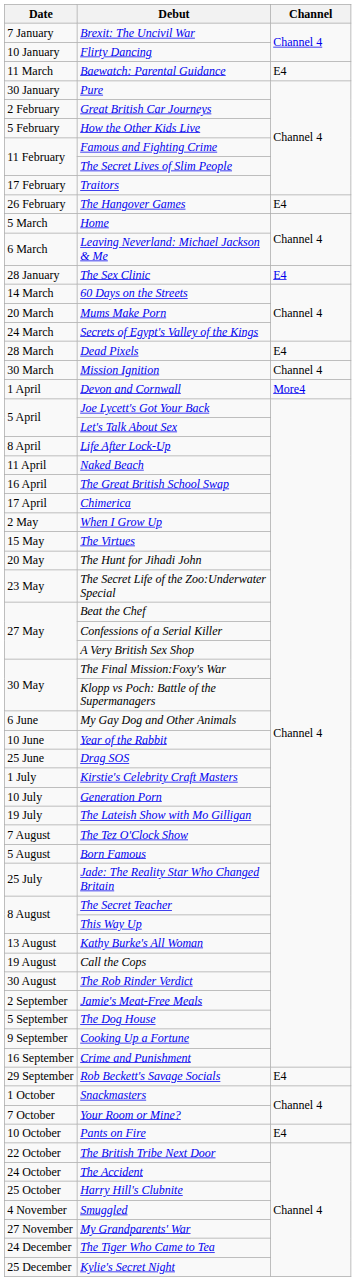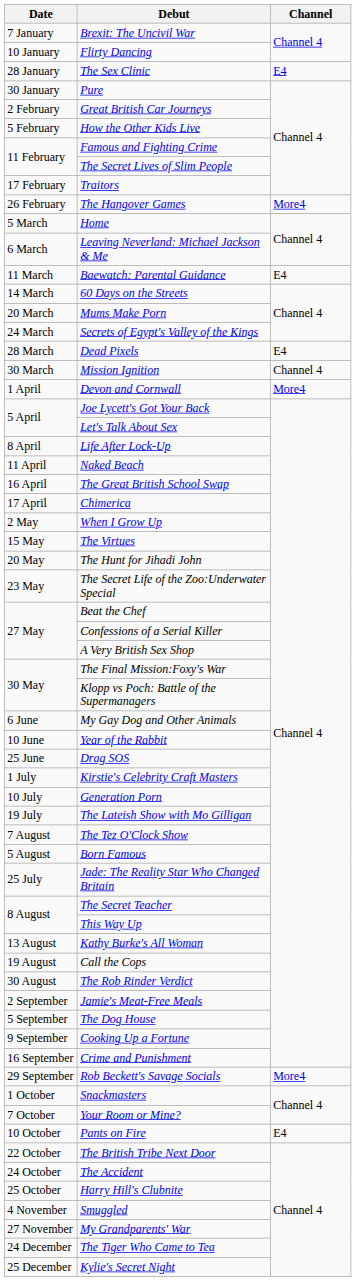 <table class="wikitable">
 <tr>
 <th width=90>Date</th>
 <th width=250>Debut</th>
 <th width=100>Channel</th>
 </tr>
 <tr>
 <td>7 January</td>
 <td><em><a href='#'>Brexit: The Uncivil War</a></em></td>
 <td rowspan="2"><a href='#'>Channel 4</a></td>
 </tr>
 <tr>
 <td>10 January</td>
 <td><em><a href='#'>Flirty Dancing</a></em></td>
 </tr>
 <tr>
-<td>11 March</td>
-<td><em><a href='#'>Baewatch: Parental Guidance</a></em></td>
-<td>E4</td>
+<td>28 January</td>
+<td><em><a href='#'>The Sex Clinic</a></em></td>
+<td><a href='#'>E4</a></td>
 </tr>
 <tr>
 <td>30 January</td>
 <td><em><a href='#'>Pure</a></em></td>
 <td rowspan=6>Channel 4</td>
 </tr>
 <tr>
 <td>2 February</td>
 <td><em><a href='#'>Great British Car Journeys</a></em></td>
 </tr>
 <tr>
 <td>5 February</td>
 <td><em><a href='#'>How the Other Kids Live</a></em></td>
 </tr>
 <tr>
 <td rowspan=2>11 February</td>
 <td><em><a href='#'>Famous and Fighting Crime</a></em></td>
 </tr>
 <tr>
 <td><em><a href='#'>The Secret Lives of Slim People</a></em></td>
 </tr>
 <tr>
 <td>17 February</td>
 <td><em><a href='#'>Traitors</a></em></td>
 </tr>
 <tr>
 <td>26 February</td>
 <td><em><a href='#'>The Hangover Games</a></em></td>
-<td>E4</td>
+<td><a href='#'>More4</a></td>
 </tr>
 <tr>
 <td>5 March</td>
 <td><em><a href='#'>Home</a></em></td>
 <td rowspan=2>Channel 4</td>
 </tr>
 <tr>
 <td>6 March</td>
 <td><em><a href='#'>Leaving Neverland: Michael Jackson & Me</a></em></td>
 </tr>
 <tr>
-<td>28 January</td>
-<td><em><a href='#'>The Sex Clinic</a></em></td>
-<td><a href='#'>E4</a></td>
+<td>11 March</td>
+<td><em><a href='#'>Baewatch: Parental Guidance</a></em></td>
+<td>E4</td>
 </tr>
 <tr>
 <td>14 March</td>
 <td><em><a href='#'>60 Days on the Streets</a></em></td>
 <td rowspan=3>Channel 4</td>
 </tr>
 <tr>
 <td>20 March</td>
 <td><em><a href='#'>Mums Make Porn</a></em></td>
 </tr>
 <tr>
 <td>24 March</td>
 <td><em><a href='#'>Secrets of Egypt's Valley of the Kings</a></em></td>
 </tr>
 <tr>
 <td>28 March</td>
 <td><em><a href='#'>Dead Pixels</a></em></td>
 <td>E4</td>
 </tr>
 <tr>
 <td>30 March</td>
 <td><em><a href='#'>Mission Ignition</a></em></td>
 <td>Channel 4</td>
 </tr>
 <tr>
 <td>1 April</td>
 <td><em><a href='#'>Devon and Cornwall</a></em></td>
 <td><a href='#'>More4</a></td>
 </tr>
 <tr>
 <td rowspan=2>5 April</td>
 <td><em><a href='#'>Joe Lycett's Got Your Back</a></em></td>
 <td rowspan=33>Channel 4</td>
 </tr>
 <tr>
 <td><em><a href='#'>Let's Talk About Sex</a></em></td>
 </tr>
 <tr>
 <td>8 April</td>
 <td><em><a href='#'>Life After Lock-Up</a></em></td>
 </tr>
 <tr>
 <td>11 April</td>
 <td><em><a href='#'>Naked Beach</a></em></td>
 </tr>
 <tr>
 <td>16 April</td>
 <td><em><a href='#'>The Great British School Swap</a></em></td>
 </tr>
 <tr>
 <td>17 April</td>
 <td><em><a href='#'>Chimerica</a></em></td>
 </tr>
 <tr>
 <td>2 May</td>
 <td><em><a href='#'>When I Grow Up</a></em></td>
 </tr>
 <tr>
 <td>15 May</td>
 <td><em><a href='#'>The Virtues</a></em></td>
 </tr>
 <tr>
 <td>20 May</td>
 <td><em>The Hunt for Jihadi John</em></td>
 </tr>
 <tr>
 <td>23 May</td>
 <td><em>The Secret Life of the Zoo:Underwater Special</em></td>
 </tr>
 <tr>
 <td rowspan="3">27 May</td>
 <td><em>Beat the Chef</em></td>
 </tr>
 <tr>
 <td><em>Confessions of a Serial Killer</em></td>
 </tr>
 <tr>
 <td><em>A Very British Sex Shop</em></td>
 </tr>
 <tr>
 <td rowspan="2">30 May</td>
 <td><em>The Final Mission:Foxy's War</em></td>
 </tr>
 <tr>
 <td><em>Klopp vs Poch: Battle of the Supermanagers</em></td>
 </tr>
 <tr>
 <td>6 June</td>
 <td><em>My Gay Dog and Other Animals</em></td>
 </tr>
 <tr>
 <td>10 June</td>
 <td><em><a href='#'>Year of the Rabbit</a></em></td>
 </tr>
 <tr>
 <td>25 June</td>
 <td><em><a href='#'>Drag SOS</a></em></td>
 </tr>
 <tr>
 <td>1 July</td>
 <td><em><a href='#'>Kirstie's Celebrity Craft Masters</a></em></td>
 </tr>
 <tr>
 <td>10 July</td>
 <td><em><a href='#'>Generation Porn</a></em></td>
 </tr>
 <tr>
 <td>19 July</td>
 <td><em><a href='#'>The Lateish Show with Mo Gilligan</a></em></td>
 </tr>
 <tr>
 <td>7 August</td>
 <td><em><a href='#'>The Tez O'Clock Show</a></em></td>
 </tr>
 <tr>
 <td>5 August</td>
 <td><em><a href='#'>Born Famous</a></em></td>
 </tr>
 <tr>
 <td>25 July</td>
 <td><em><a href='#'>Jade: The Reality Star Who Changed Britain</a></em></td>
 </tr>
 <tr>
 <td rowspan="2">8 August</td>
 <td><em><a href='#'>The Secret Teacher</a></em></td>
 </tr>
 <tr>
 <td><em><a href='#'>This Way Up</a></em></td>
 </tr>
 <tr>
 <td>13 August</td>
 <td><em><a href='#'>Kathy Burke's All Woman</a></em></td>
 </tr>
 <tr>
 <td>19 August</td>
 <td><em>Call the Cops</em></td>
 </tr>
 <tr>
 <td>30 August</td>
 <td><em><a href='#'>The Rob Rinder Verdict</a></em></td>
 </tr>
 <tr>
 <td>2 September</td>
 <td><em><a href='#'>Jamie's Meat-Free Meals</a></em></td>
 </tr>
 <tr>
 <td>5 September</td>
 <td><em><a href='#'>The Dog House</a></em></td>
 </tr>
 <tr>
 <td>9 September</td>
 <td><em><a href='#'>Cooking Up a Fortune</a></em></td>
 </tr>
 <tr>
 <td>16 September</td>
 <td><em><a href='#'>Crime and Punishment</a></em></td>
 </tr>
 <tr>
 <td>29 September</td>
 <td><em><a href='#'>Rob Beckett's Savage Socials</a></em></td>
-<td>E4</td>
+<td><a href='#'>More4</a></td>
 </tr>
 <tr>
 <td>1 October</td>
 <td><em><a href='#'>Snackmasters</a></em></td>
 <td rowspan=2>Channel 4</td>
 </tr>
 <tr>
 <td>7 October</td>
 <td><em><a href='#'>Your Room or Mine?</a></em></td>
 </tr>
 <tr>
 <td>10 October</td>
 <td><em><a href='#'>Pants on Fire</a></em></td>
 <td>E4</td>
 </tr>
 <tr>
 <td>22 October</td>
 <td><em><a href='#'>The British Tribe Next Door</a></em></td>
 <td rowspan=7>Channel 4</td>
 </tr>
 <tr>
 <td>24 October</td>
 <td><em><a href='#'>The Accident</a></em></td>
 </tr>
 <tr>
 <td>25 October</td>
 <td><em><a href='#'>Harry Hill's Clubnite</a></em></td>
 </tr>
 <tr>
 <td>4 November</td>
 <td><em><a href='#'>Smuggled</a></em></td>
 </tr>
 <tr>
 <td>27 November</td>
 <td><em><a href='#'>My Grandparents' War</a></em></td>
 </tr>
 <tr>
 <td>24 December</td>
 <td><em><a href='#'>The Tiger Who Came to Tea</a></em></td>
 </tr>
 <tr>
 <td>25 December</td>
 <td><em><a href='#'>Kylie's Secret Night</a></em></td>
 </tr>
 </table>
